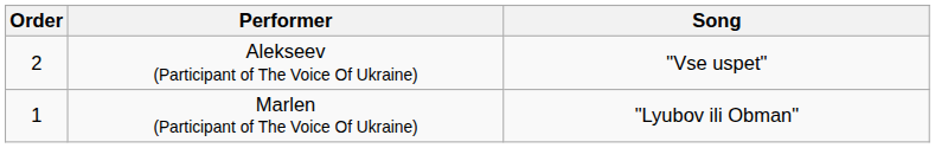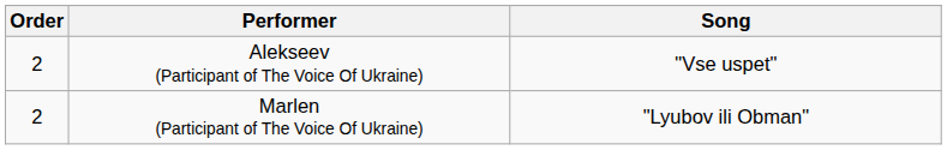 <table class="wikitable" style="text-align:center; width:60%;">
 <tr>
 </tr>
 <tr>
 <th style="width:01%;">Order</th>
 <th style="width:50%;">Performer</th>
 <th style="width:55%;">Song</th>
 </tr>
 <tr>
 <td>2</td>
 <td>Alekseev <br><small>(Participant of The Voice Of Ukraine)</small></td>
 <td>"Vse uspet"</td>
 </tr>
 <tr>
-<td>1</td>
+<td>2</td>
 <td>Marlen <br><small>(Participant of The Voice Of Ukraine)</small></td>
 <td>"Lyubov ili Obman"</td>
 </tr>
 </table>
